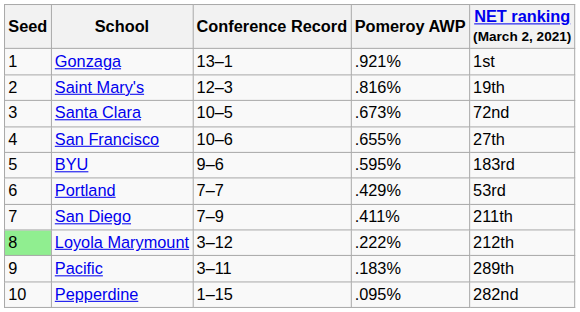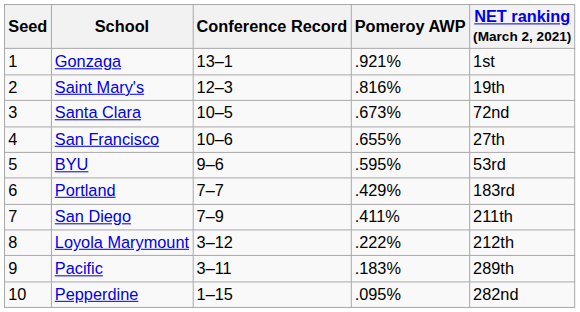 <table class="wikitable sortable">
 <tr>
 <th>Seed</th>
 <th>School</th>
 <th>Conference Record</th>
 <th>Pomeroy AWP</th>
 <th><a href='#'>NET ranking</a><br><small>(March 2, 2021)</small></th>
 </tr>
 <tr>
 <td>1</td>
 <td><a href='#'>Gonzaga</a></td>
 <td>13–1</td>
 <td>.921%</td>
 <td>1st</td>
 </tr>
 <tr>
 <td>2</td>
 <td><a href='#'>Saint Mary's</a></td>
 <td>12–3</td>
 <td>.816%</td>
 <td>19th</td>
 </tr>
 <tr>
 <td>3</td>
 <td><a href='#'>Santa Clara</a></td>
 <td>10–5</td>
 <td>.673%</td>
 <td>72nd</td>
 </tr>
 <tr>
 <td>4</td>
 <td><a href='#'>San Francisco</a></td>
 <td>10–6</td>
 <td>.655%</td>
 <td>27th</td>
 </tr>
 <tr>
 <td>5</td>
 <td><a href='#'>BYU</a></td>
 <td>9–6</td>
 <td>.595%</td>
-<td>183rd</td>
+<td>53rd</td>
 </tr>
 <tr>
 <td>6</td>
 <td><a href='#'>Portland</a></td>
 <td>7–7</td>
 <td>.429%</td>
-<td>53rd</td>
+<td>183rd</td>
 </tr>
 <tr>
 <td>7</td>
 <td><a href='#'>San Diego</a></td>
 <td>7–9</td>
 <td>.411%</td>
 <td>211th</td>
 </tr>
 <tr>
-<td style="background: lightgreen;">8</td>
+<td>8</td>
 <td><a href='#'>Loyola Marymount</a></td>
 <td>3–12</td>
 <td>.222%</td>
 <td>212th</td>
 </tr>
 <tr>
 <td>9</td>
 <td><a href='#'>Pacific</a></td>
 <td>3–11</td>
 <td>.183%</td>
 <td>289th</td>
 </tr>
 <tr>
 <td>10</td>
 <td><a href='#'>Pepperdine</a></td>
 <td>1–15</td>
 <td>.095%</td>
 <td>282nd</td>
 </tr>
 </table>
